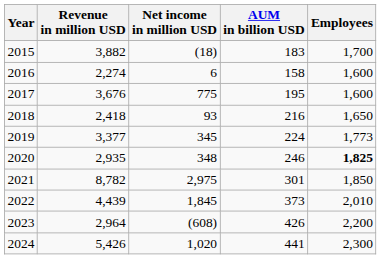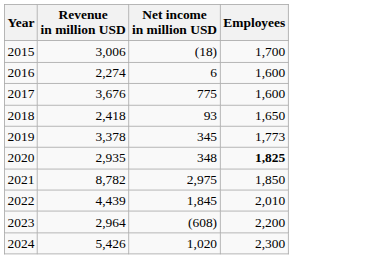 <table class="wikitable float-left" style="text-align: right;">
 <tr>
 <th>Year</th>
 <th>Revenue<br>in million USD</th>
 <th>Net income<br>in million USD</th>
-<th><a href='#'>AUM</a><br>in billion USD</th>
 <th>Employees</th>
 </tr>
 <tr>
 <td>2015</td>
-<td>3,882</td>
+<td>3,006</td>
 <td>(18)</td>
-<td>183</td>
 <td>1,700</td>
 </tr>
 <tr>
 <td>2016</td>
 <td>2,274</td>
 <td>6</td>
-<td>158</td>
 <td>1,600</td>
 </tr>
 <tr>
 <td>2017</td>
 <td>3,676</td>
 <td>775</td>
-<td>195</td>
 <td>1,600</td>
 </tr>
 <tr>
 <td>2018</td>
 <td>2,418</td>
 <td>93</td>
-<td>216</td>
 <td>1,650</td>
 </tr>
 <tr>
 <td>2019</td>
-<td>3,377</td>
+<td>3,378</td>
 <td>345</td>
-<td>224</td>
 <td>1,773</td>
 </tr>
 <tr>
 <td>2020</td>
 <td>2,935</td>
 <td>348</td>
-<td>246</td>
 <td><strong>1,825</strong></td>
 </tr>
 <tr>
 <td>2021</td>
 <td>8,782</td>
 <td>2,975</td>
-<td>301</td>
 <td>1,850</td>
 </tr>
 <tr>
 <td>2022</td>
 <td>4,439</td>
 <td>1,845</td>
-<td>373</td>
 <td>2,010</td>
 </tr>
 <tr>
 <td>2023</td>
 <td>2,964</td>
 <td>(608)</td>
-<td>426</td>
 <td>2,200</td>
 </tr>
 <tr>
 <td>2024</td>
 <td>5,426</td>
 <td>1,020</td>
-<td>441</td>
 <td>2,300</td>
 </tr>
 </table>
